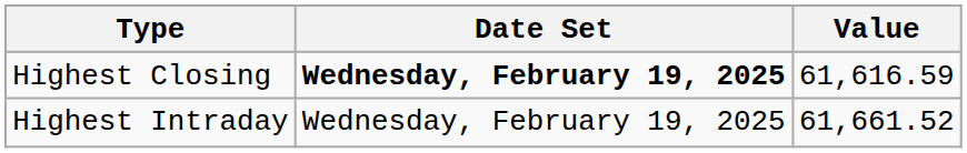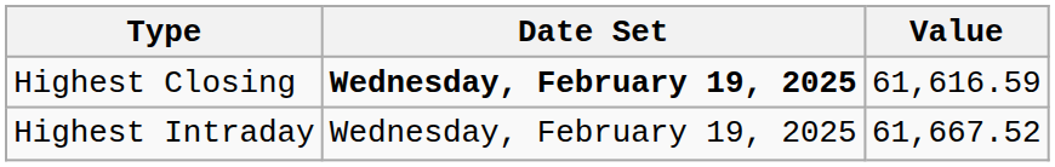 <table class="wikitable">
 <tr>
 <th>Type</th>
 <th>Date Set</th>
 <th>Value</th>
 </tr>
 <tr>
 <td>Highest Closing</td>
 <td><strong>Wednesday, February 19, 2025</strong></td>
 <td>61,616.59</td>
 </tr>
 <tr>
 <td>Highest Intraday</td>
 <td>Wednesday, February 19, 2025</td>
-<td>61,661.52</td>
+<td>61,667.52</td>
 </tr>
 </table>
